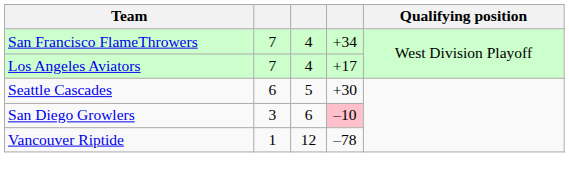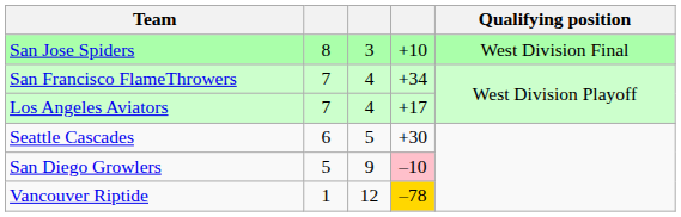 <table class="wikitable" style="text-align: center;">
 <tr>
 <th width=250>Team</th>
 <th width=30></th>
 <th width=30></th>
 <th width=30></th>
 <th width=200>Qualifying position</th>
+</tr>
+<tr style="background:#afa">
+<td style="text-align:left;"><a href='#'>San Jose Spiders</a></td>
+<td>8</td>
+<td>3</td>
+<td>+10</td>
+<td>West Division Final</td>
 </tr>
 <tr style="background:#cfc">
 <td style="text-align:left;"><a href='#'>San Francisco FlameThrowers</a></td>
 <td>7</td>
 <td>4</td>
 <td>+34</td>
 <td rowspan=2>West Division Playoff</td>
 </tr>
 <tr style="background:#cfc">
 <td style="text-align:left;"><a href='#'>Los Angeles Aviators</a></td>
 <td>7</td>
 <td>4</td>
 <td>+17</td>
 </tr>
 <tr>
 <td style="text-align:left;"><a href='#'>Seattle Cascades</a></td>
 <td>6</td>
 <td>5</td>
 <td>+30</td>
 </tr>
 <tr>
 <td style="text-align:left;"><a href='#'>San Diego Growlers</a></td>
-<td>3</td>
-<td>6</td>
+<td>5</td>
+<td>9</td>
 <td style="background: pink;">–10</td>
 </tr>
 <tr>
 <td style="text-align:left;"><a href='#'>Vancouver Riptide</a></td>
 <td>1</td>
 <td>12</td>
-<td>–78</td>
+<td style="background: gold;">–78</td>
 </tr>
 </table>
